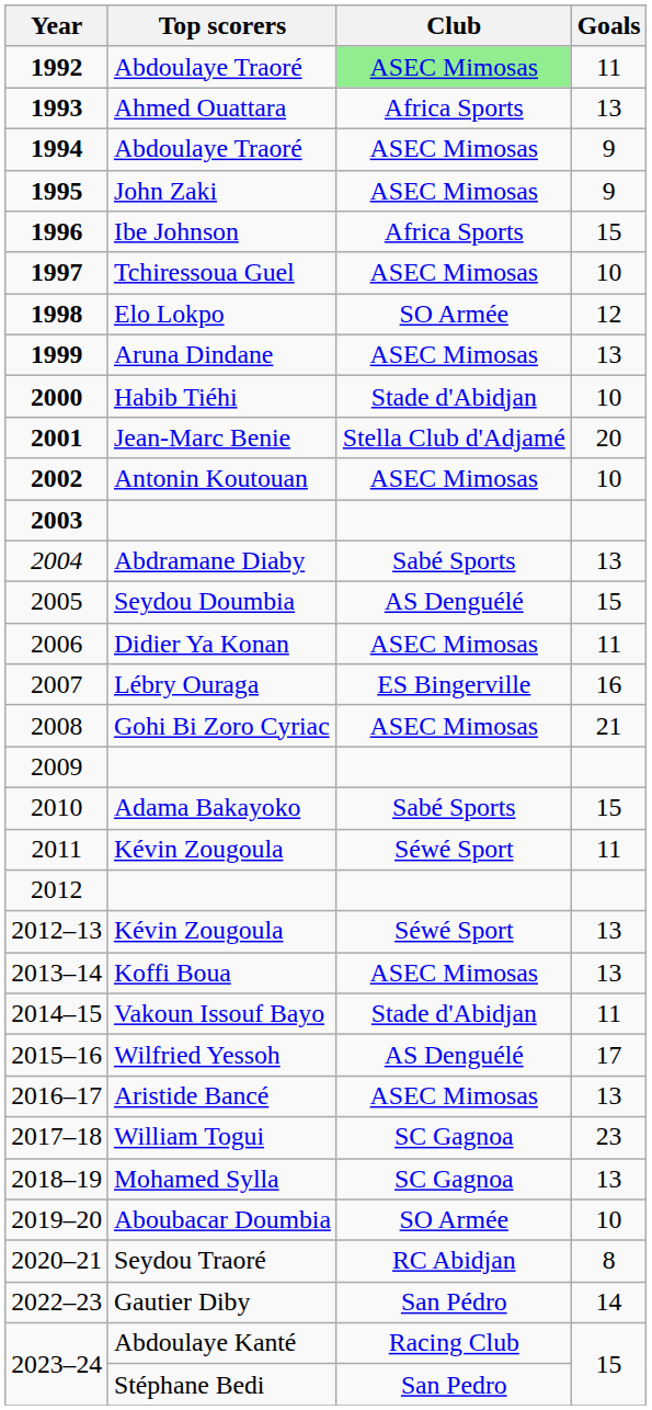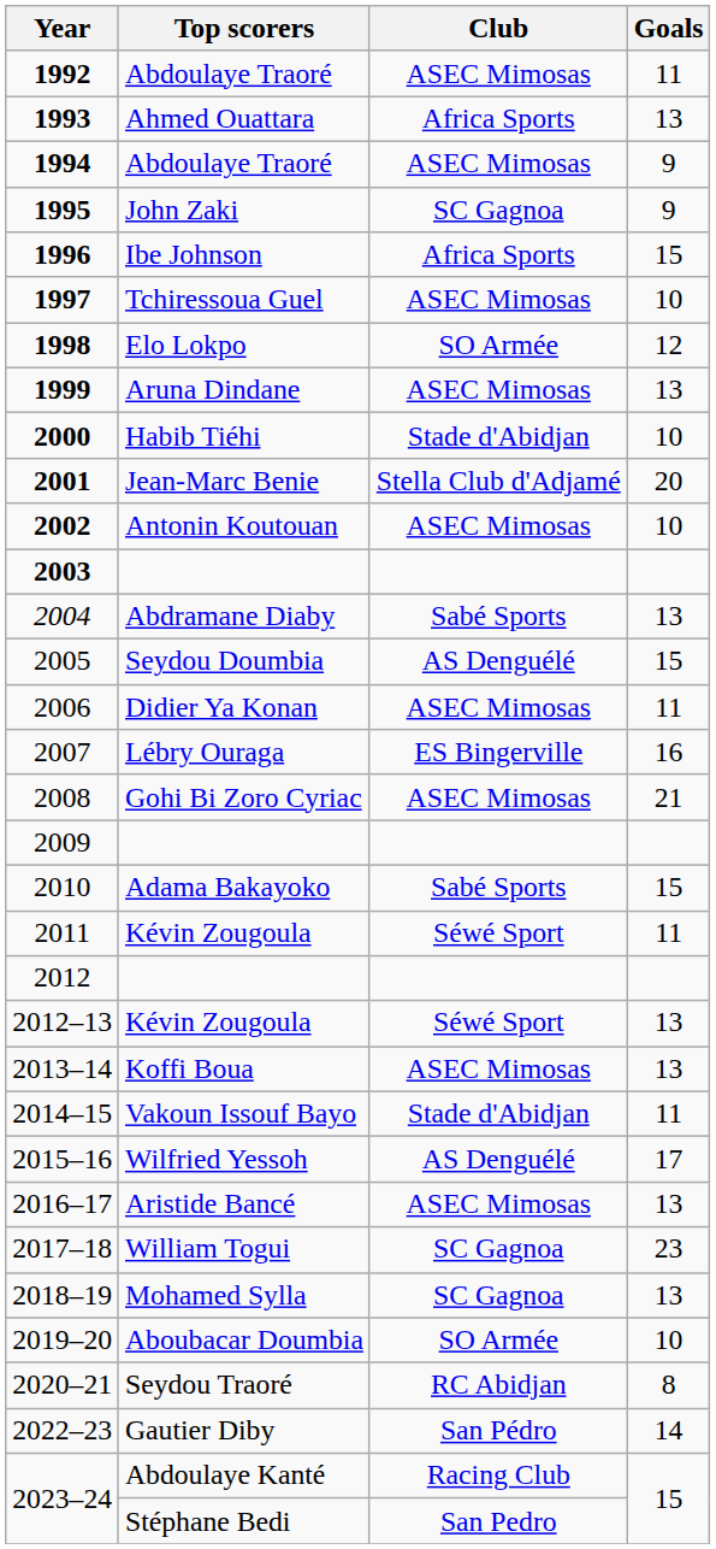 <table class="wikitable" style="text-align:center;">
 <tr>
 <th>Year</th>
 <th>Top scorers</th>
 <th>Club</th>
 <th>Goals</th>
 </tr>
 <tr>
 <td><strong>1992</strong></td>
 <td align=left> <a href='#'>Abdoulaye Traoré</a></td>
-<td style="background: lightgreen;"><a href='#'>ASEC Mimosas</a></td>
+<td><a href='#'>ASEC Mimosas</a></td>
 <td>11</td>
 </tr>
 <tr>
 <td><strong>1993</strong></td>
 <td align=left> <a href='#'>Ahmed Ouattara</a></td>
 <td><a href='#'>Africa Sports</a></td>
 <td>13</td>
 </tr>
 <tr>
 <td><strong>1994</strong></td>
 <td align=left> <a href='#'>Abdoulaye Traoré</a></td>
 <td><a href='#'>ASEC Mimosas</a></td>
 <td>9</td>
 </tr>
 <tr>
 <td><strong>1995</strong></td>
 <td align=left> <a href='#'>John Zaki</a></td>
-<td><a href='#'>ASEC Mimosas</a></td>
+<td><a href='#'>SC Gagnoa</a></td>
 <td>9</td>
 </tr>
 <tr>
 <td><strong>1996</strong></td>
 <td align=left> <a href='#'>Ibe Johnson</a></td>
 <td><a href='#'>Africa Sports</a></td>
 <td>15</td>
 </tr>
 <tr>
 <td><strong>1997</strong></td>
 <td align=left> <a href='#'>Tchiressoua Guel</a></td>
 <td><a href='#'>ASEC Mimosas</a></td>
 <td>10</td>
 </tr>
 <tr>
 <td><strong>1998</strong></td>
 <td align=left> <a href='#'>Elo Lokpo</a></td>
 <td><a href='#'>SO Armée</a></td>
 <td>12</td>
 </tr>
 <tr>
 <td><strong>1999</strong></td>
 <td align=left> <a href='#'>Aruna Dindane</a></td>
 <td><a href='#'>ASEC Mimosas</a></td>
 <td>13</td>
 </tr>
 <tr>
 <td><strong>2000</strong></td>
 <td align=left> <a href='#'>Habib Tiéhi</a></td>
 <td><a href='#'>Stade d'Abidjan</a></td>
 <td>10</td>
 </tr>
 <tr>
 <td><strong>2001</strong></td>
 <td align=left> <a href='#'>Jean-Marc Benie</a></td>
 <td><a href='#'>Stella Club d'Adjamé</a></td>
 <td>20</td>
 </tr>
 <tr>
 <td><strong>2002</strong></td>
 <td align=left> <a href='#'>Antonin Koutouan</a></td>
 <td><a href='#'>ASEC Mimosas</a></td>
 <td>10</td>
 </tr>
 <tr>
 <td><strong>2003</strong></td>
 <td></td>
 <td></td>
 <td></td>
 </tr>
 <tr>
 <td><em>2004<strong></td>
 <td align=left> <a href='#'>Abdramane Diaby</a></td>
 <td><a href='#'>Sabé Sports</a></td>
 <td>13</td>
 </tr>
 <tr>
 <td></strong>2005<strong></td>
 <td align=left> <a href='#'>Seydou Doumbia</a></td>
 <td><a href='#'>AS Denguélé</a></td>
 <td>15</td>
 </tr>
 <tr>
 <td></strong>2006<strong></td>
 <td align=left> <a href='#'>Didier Ya Konan</a></td>
 <td><a href='#'>ASEC Mimosas</a></td>
 <td>11</td>
 </tr>
 <tr>
 <td></strong>2007<strong></td>
 <td align=left> <a href='#'>Lébry Ouraga</a></td>
 <td><a href='#'>ES Bingerville</a></td>
 <td>16</td>
 </tr>
 <tr>
 <td></strong>2008<strong></td>
 <td align=left> <a href='#'>Gohi Bi Zoro Cyriac</a></td>
 <td><a href='#'>ASEC Mimosas</a></td>
 <td>21</td>
 </tr>
 <tr>
 <td></strong>2009<strong></td>
 <td></td>
 <td></td>
 <td></td>
 </tr>
 <tr>
 <td></strong>2010<strong></td>
 <td align=left> <a href='#'>Adama Bakayoko</a></td>
 <td><a href='#'>Sabé Sports</a></td>
 <td>15</td>
 </tr>
 <tr>
 <td></strong>2011<strong></td>
 <td align=left> <a href='#'>Kévin Zougoula</a></td>
 <td><a href='#'>Séwé Sport</a></td>
 <td>11</td>
 </tr>
 <tr>
 <td></strong>2012<strong></td>
 <td></td>
 <td></td>
 <td></td>
 </tr>
 <tr>
 <td></strong>2012–13<strong></td>
 <td align=left> <a href='#'>Kévin Zougoula</a></td>
 <td><a href='#'>Séwé Sport</a></td>
 <td>13</td>
 </tr>
 <tr>
 <td></strong>2013–14<strong></td>
 <td align=left> <a href='#'>Koffi Boua</a></td>
 <td><a href='#'>ASEC Mimosas</a></td>
 <td>13</td>
 </tr>
 <tr>
 <td></strong>2014–15<strong></td>
 <td align=left> <a href='#'>Vakoun Issouf Bayo</a></td>
 <td><a href='#'>Stade d'Abidjan</a></td>
 <td>11</td>
 </tr>
 <tr>
 <td></strong>2015–16<strong></td>
 <td align=left> <a href='#'>Wilfried Yessoh</a></td>
 <td><a href='#'>AS Denguélé</a></td>
 <td>17</td>
 </tr>
 <tr>
 <td></strong>2016–17<strong></td>
 <td align=left> <a href='#'>Aristide Bancé</a></td>
 <td><a href='#'>ASEC Mimosas</a></td>
 <td>13</td>
 </tr>
 <tr>
 <td></strong>2017–18<strong></td>
 <td align=left> <a href='#'>William Togui</a></td>
 <td><a href='#'>SC Gagnoa</a></td>
 <td>23</td>
 </tr>
 <tr>
 <td></strong>2018–19<strong></td>
 <td align=left> <a href='#'>Mohamed Sylla</a></td>
 <td><a href='#'>SC Gagnoa</a></td>
 <td>13</td>
 </tr>
 <tr>
 <td></strong>2019–20<strong></td>
 <td align=left> <a href='#'>Aboubacar Doumbia</a></td>
 <td><a href='#'>SO Armée</a></td>
 <td>10</td>
 </tr>
 <tr>
 <td></strong>2020–21<strong></td>
 <td align=left> Seydou Traoré</td>
 <td><a href='#'>RC Abidjan</a></td>
 <td>8</td>
 </tr>
 <tr>
 <td></strong>2022–23<strong></td>
 <td align=left> Gautier Diby</td>
 <td><a href='#'>San Pédro</a></td>
 <td>14</td>
 </tr>
 <tr>
 <td rowspan=2></strong>2023–24<strong></td>
 <td align=left> Abdoulaye Kanté</td>
 <td><a href='#'>Racing Club</a></td>
 <td rowspan=2>15</td>
 </tr>
 <tr>
 <td align=left> Stéphane Bedi</td>
 <td><a href='#'>San Pedro</a></td>
 </tr>
 </table>
